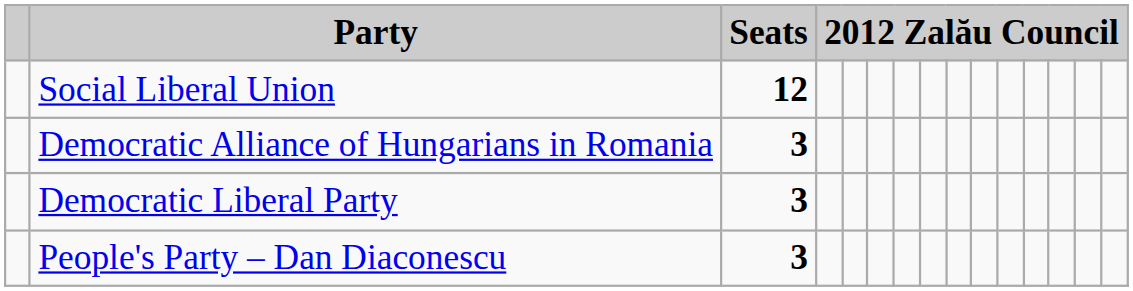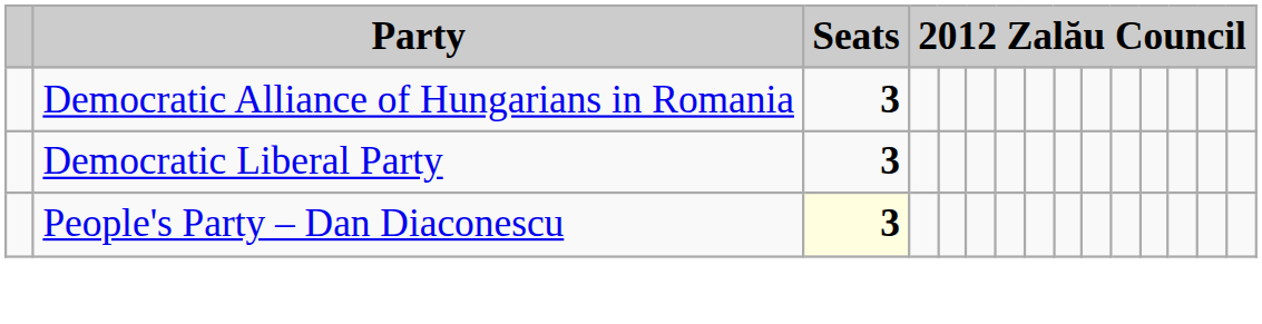 <table class="wikitable">
 <tr>
 <th style="background: #ccc;"> </th>
 <th style="background: #ccc;">Party</th>
 <th style="background: #ccc;">Seats</th>
 <th style="background: #ccc;" colspan=12>2012 Zalău Council</th>
-</tr>
-<tr>
-<td>  </td>
-<td><a href='#'>Social Liberal Union</a></td>
-<td style="text-align: right;"><strong>12</strong></td>
-<td>  </td>
-<td>  </td>
-<td>  </td>
-<td>  </td>
-<td>  </td>
-<td>  </td>
-<td>  </td>
-<td>  </td>
-<td>  </td>
-<td>  </td>
-<td>  </td>
-<td>  </td>
 </tr>
 <tr>
 <td>  </td>
 <td><a href='#'>Democratic Alliance of Hungarians in Romania</a></td>
 <td style="text-align: right;"><strong>3</strong></td>
 <td>  </td>
 <td>  </td>
 <td>  </td>
 <td> </td>
 <td> </td>
 <td> </td>
 <td> </td>
 <td> </td>
 <td> </td>
 <td> </td>
 <td> </td>
 <td> </td>
 </tr>
 <tr>
 <td>  </td>
 <td><a href='#'>Democratic Liberal Party</a></td>
 <td style="text-align: right;"><strong>3</strong></td>
 <td>  </td>
 <td>  </td>
 <td>  </td>
 <td> </td>
 <td> </td>
 <td> </td>
 <td> </td>
 <td> </td>
 <td> </td>
 <td> </td>
 <td> </td>
 <td> </td>
 </tr>
 <tr>
 <td>  </td>
 <td><a href='#'>People's Party – Dan Diaconescu</a></td>
-<td style="text-align: right;"><strong>3</strong></td>
+<td style="background: lightyellow; text-align: right;"><strong>3</strong></td>
 <td>  </td>
 <td>  </td>
 <td>  </td>
 <td> </td>
 <td> </td>
 <td> </td>
 <td> </td>
 <td> </td>
 <td> </td>
 <td> </td>
 <td> </td>
 <td> </td>
 </tr>
 </table>
